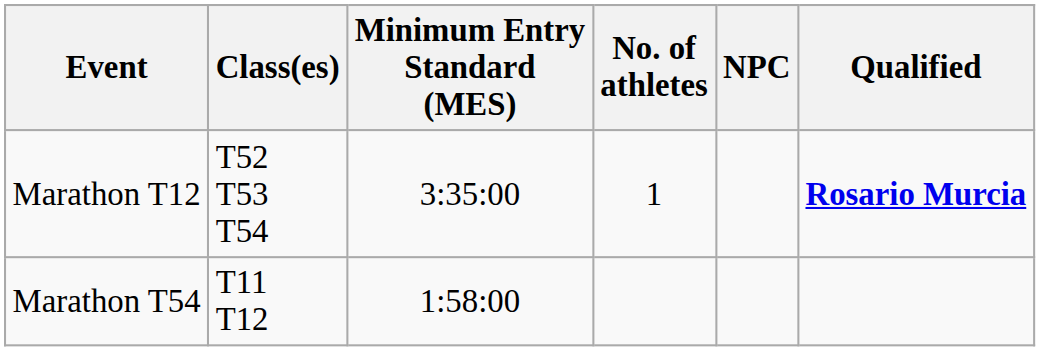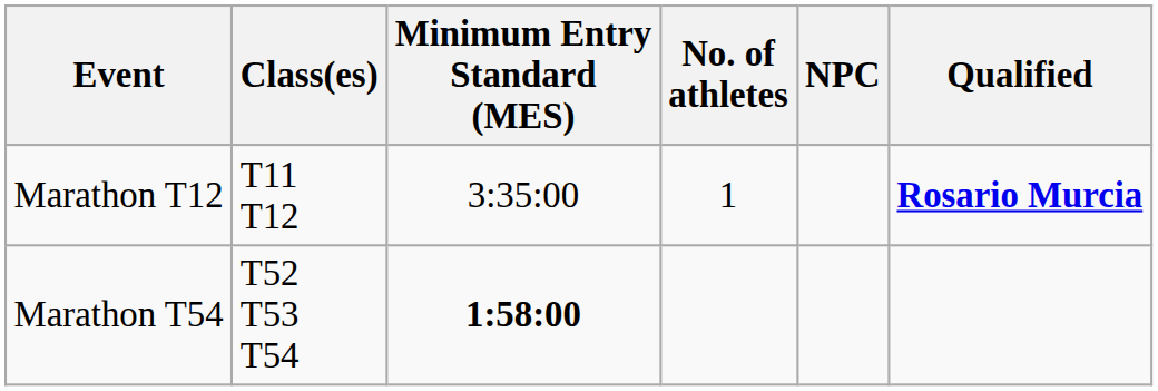 <table class="wikitable">
 <tr>
 <th>Event</th>
 <th>Class(es)</th>
 <th>Minimum Entry<br>Standard<br>(MES)</th>
 <th>No. of<br>athletes</th>
 <th>NPC</th>
 <th>Qualified</th>
 </tr>
 <tr>
 <td>Marathon T12</td>
-<td>T52<br>T53<br>T54</td>
+<td>T11<br>T12</td>
 <td align=center>3:35:00</td>
 <td align=center>1</td>
 <td></td>
 <td><strong><a href='#'>Rosario Murcia</a></strong></td>
 </tr>
 <tr>
 <td>Marathon T54</td>
-<td>T11<br>T12</td>
-<td align=center>1:58:00</td>
+<td>T52<br>T53<br>T54</td>
+<td align=center><strong>1:58:00</strong></td>
 <td></td>
 <td></td>
 <td></td>
 </tr>
 </table>
